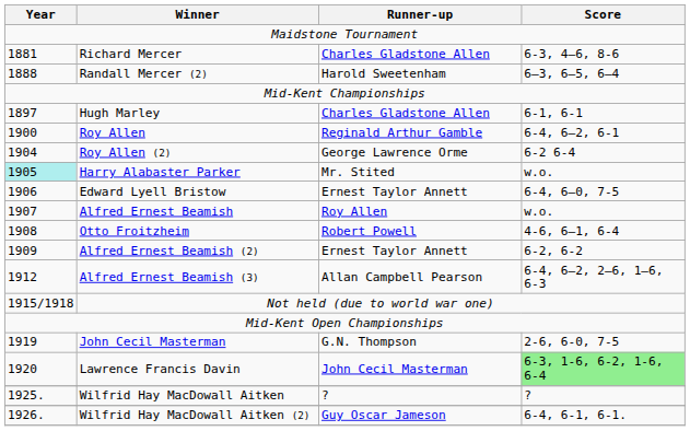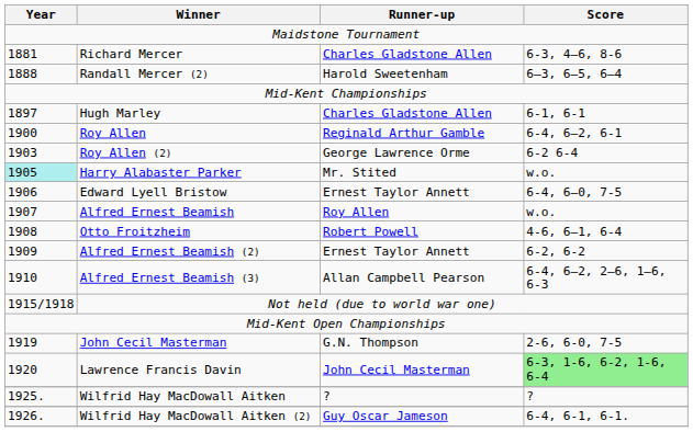 <table class="wikitable" style="font-size:95%;">
 <tr>
 <th style="width:60px;">Year</th>
 <th style="width:240px;">Winner</th>
 <th style="width:200px;">Runner-up</th>
 <th style="width:160px;">Score</th>
 </tr>
 <tr>
 <td colspan=6 align=center><em>Maidstone Tournament</em></td>
 </tr>
 <tr>
 <td>1881</td>
 <td> Richard Mercer</td>
 <td> <a href='#'>Charles Gladstone Allen</a></td>
 <td>6-3, 4–6, 8-6</td>
 </tr>
 <tr>
 <td>1888</td>
 <td>  Randall Mercer <small>(2)</small></td>
 <td> Harold Sweetenham</td>
 <td>6–3, 6–5, 6–4</td>
 </tr>
 <tr>
 <td colspan=6 align=center><em>Mid-Kent Championships</em></td>
 </tr>
 <tr>
 <td>1897</td>
 <td> Hugh Marley</td>
 <td> <a href='#'>Charles Gladstone Allen</a></td>
 <td>6-1, 6-1</td>
 </tr>
 <tr>
 <td>1900</td>
 <td> <a href='#'>Roy Allen</a></td>
 <td> <a href='#'>Reginald Arthur Gamble</a></td>
 <td>6-4, 6–2, 6-1</td>
 </tr>
 <tr>
-<td>1904</td>
+<td>1903</td>
 <td> <a href='#'>Roy Allen</a> <small>(2)</small></td>
 <td> George Lawrence Orme</td>
 <td>6-2 6-4</td>
 </tr>
 <tr>
 <td style="background: paleturquoise;">1905</td>
 <td> <a href='#'>Harry Alabaster Parker</a></td>
 <td> Mr. Stited</td>
 <td>w.o.</td>
 </tr>
 <tr>
 <td>1906</td>
 <td> Edward Lyell Bristow</td>
 <td> Ernest Taylor Annett</td>
 <td>6-4, 6–0, 7-5</td>
 </tr>
 <tr>
 <td>1907</td>
 <td> <a href='#'>Alfred Ernest Beamish</a></td>
 <td> <a href='#'>Roy Allen</a></td>
 <td>w.o.</td>
 </tr>
 <tr>
 <td>1908</td>
 <td> <a href='#'>Otto Froitzheim</a></td>
 <td> <a href='#'>Robert Powell</a></td>
 <td>4-6, 6–1, 6-4</td>
 </tr>
 <tr>
 <td>1909</td>
 <td> <a href='#'>Alfred Ernest Beamish</a> <small>(2)</small></td>
 <td> Ernest Taylor Annett</td>
 <td>6-2, 6-2</td>
 </tr>
 <tr>
-<td>1912</td>
+<td>1910</td>
 <td> <a href='#'>Alfred Ernest Beamish</a> <small>(3)</small></td>
 <td>  Allan Campbell Pearson</td>
 <td>6-4, 6–2, 2–6, 1–6, 6-3</td>
 </tr>
 <tr>
 <td>1915/1918</td>
 <td colspan=3 align=center><em>Not held (due to world war one)</em></td>
 </tr>
 <tr>
 <td colspan=6 align=center><em>Mid-Kent Open Championships</em></td>
 </tr>
 <tr>
 <td>1919</td>
 <td> <a href='#'>John Cecil Masterman</a></td>
 <td> G.N. Thompson</td>
 <td>2-6, 6-0, 7-5</td>
 </tr>
 <tr>
 <td>1920</td>
 <td> Lawrence Francis Davin</td>
 <td> <a href='#'>John Cecil Masterman</a></td>
 <td style="background: lightgreen;">6-3, 1-6, 6-2, 1-6, 6-4</td>
 </tr>
 <tr>
 </tr>
 <tr>
 <td>1925.</td>
 <td> Wilfrid Hay MacDowall Aitken</td>
 <td>?</td>
 <td>?</td>
 </tr>
 <tr>
 </tr>
 <tr>
 <td>1926.</td>
 <td> Wilfrid Hay MacDowall Aitken <small>(2)</small></td>
 <td> <a href='#'>Guy Oscar Jameson</a></td>
 <td>6-4, 6-1, 6-1.</td>
 </tr>
 <tr>
 </tr>
 </table>
